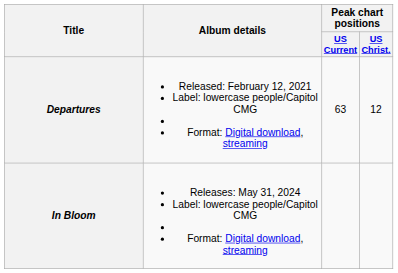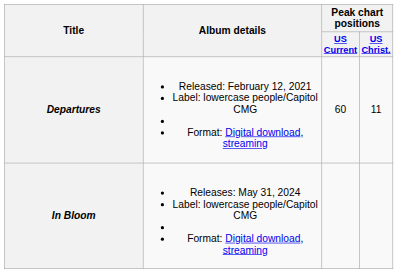 <table class="wikitable plainrowheaders" style="text-align:center;">
 <tr>
 <th scope="col" rowspan="2" style="width:16em;">Title</th>
 <th scope="col" rowspan="2" style="width:20em;">Album details</th>
 <th scope="col" colspan="2">Peak chart positions</th>
 </tr>
 <tr>
 <th scope="col" style="width:3em;font-size:90%;"><a href='#'>US<br>Current</a><br></th>
 <th scope="col" style="width:3em;font-size:90%;"><a href='#'>US<br>Christ.</a><br></th>
 </tr>
 <tr>
 <th scope="row"><em>Departures</em></th>
 <td><br><ul><li>Released: February 12, 2021</li><li>Label: lowercase people/Capitol CMG</li><li></li><li>Format: <a href='#'>Digital download</a>, <a href='#'>streaming</a></li></ul></td>
-<td>63</td>
-<td>12</td>
+<td>60</td>
+<td>11</td>
 </tr>
 <tr>
 <th scope="row"><em>In Bloom</em></th>
 <td><br><ul><li>Releases: May 31, 2024</li><li>Label: lowercase people/Capitol CMG</li><li></li><li>Format: <a href='#'>Digital download</a>, <a href='#'>streaming</a></li></ul></td>
 <td></td>
 <td></td>
 </tr>
 </table>
